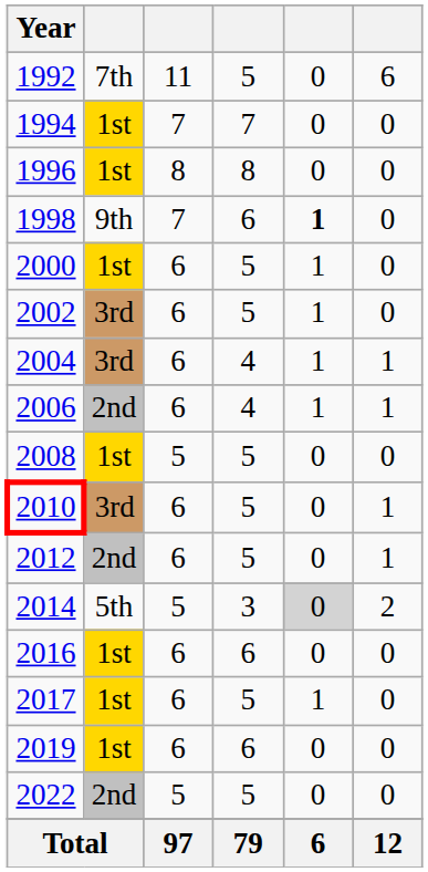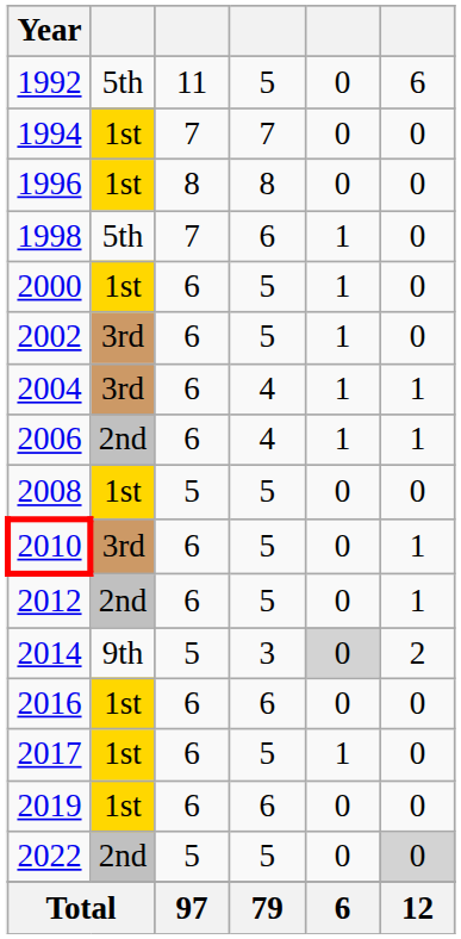 <table class="wikitable" style="text-align:center">
 <tr>
 <th>Year</th>
 <th></th>
 <th width=30></th>
 <th width=30></th>
 <th width=30></th>
 <th width=30></th>
 </tr>
 <tr>
 <td> <a href='#'>1992</a></td>
-<td>7th</td>
+<td>5th</td>
 <td>11</td>
 <td>5</td>
 <td>0</td>
 <td>6</td>
 </tr>
 <tr>
 <td> <a href='#'>1994</a></td>
 <td bgcolor=gold>1st</td>
 <td>7</td>
 <td>7</td>
 <td>0</td>
 <td>0</td>
 </tr>
 <tr>
 <td> <a href='#'>1996</a></td>
 <td bgcolor=gold>1st</td>
 <td>8</td>
 <td>8</td>
 <td>0</td>
 <td>0</td>
 </tr>
 <tr>
 <td> <a href='#'>1998</a></td>
-<td>9th</td>
+<td>5th</td>
 <td>7</td>
 <td>6</td>
-<td><strong>1</strong></td>
+<td>1</td>
 <td>0</td>
 </tr>
 <tr>
 <td> <a href='#'>2000</a></td>
 <td bgcolor=gold>1st</td>
 <td>6</td>
 <td>5</td>
 <td>1</td>
 <td>0</td>
 </tr>
 <tr>
 <td> <a href='#'>2002</a></td>
 <td bgcolor=#CC9966>3rd</td>
 <td>6</td>
 <td>5</td>
 <td>1</td>
 <td>0</td>
 </tr>
 <tr>
 <td> <a href='#'>2004</a></td>
 <td bgcolor=#CC9966>3rd</td>
 <td>6</td>
 <td>4</td>
 <td>1</td>
 <td>1</td>
 </tr>
 <tr>
 <td> <a href='#'>2006</a></td>
 <td bgcolor=silver>2nd</td>
 <td>6</td>
 <td>4</td>
 <td>1</td>
 <td>1</td>
 </tr>
 <tr>
 <td> <a href='#'>2008</a></td>
 <td bgcolor=gold>1st</td>
 <td>5</td>
 <td>5</td>
 <td>0</td>
 <td>0</td>
 </tr>
 <tr>
 <td style="border: 3px solid red"> <a href='#'>2010</a></td>
 <td bgcolor=#CC9966>3rd</td>
 <td>6</td>
 <td>5</td>
 <td>0</td>
 <td>1</td>
 </tr>
 <tr>
 <td> <a href='#'>2012</a></td>
 <td bgcolor=silver>2nd</td>
 <td>6</td>
 <td>5</td>
 <td>0</td>
 <td>1</td>
 </tr>
 <tr>
 <td> <a href='#'>2014</a></td>
-<td>5th</td>
+<td>9th</td>
 <td>5</td>
 <td>3</td>
 <td style="background: lightgrey;">0</td>
 <td>2</td>
 </tr>
 <tr>
 <td> <a href='#'>2016</a></td>
 <td bgcolor=gold>1st</td>
 <td>6</td>
 <td>6</td>
 <td>0</td>
 <td>0</td>
 </tr>
 <tr>
 <td> <a href='#'>2017</a></td>
 <td bgcolor=gold>1st</td>
 <td>6</td>
 <td>5</td>
 <td>1</td>
 <td>0</td>
 </tr>
 <tr>
 <td> <a href='#'>2019</a></td>
 <td bgcolor=gold>1st</td>
 <td>6</td>
 <td>6</td>
 <td>0</td>
 <td>0</td>
 </tr>
 <tr>
 <td> <a href='#'>2022</a></td>
 <td bgcolor=silver>2nd</td>
 <td>5</td>
 <td>5</td>
 <td>0</td>
-<td>0</td>
+<td style="background: lightgrey;">0</td>
 </tr>
 <tr>
 </tr>
 <tr>
 </tr>
 <tr>
 <th colspan=2>Total</th>
 <th>97</th>
 <th>79</th>
 <th>6</th>
 <th>12</th>
 </tr>
 </table>
